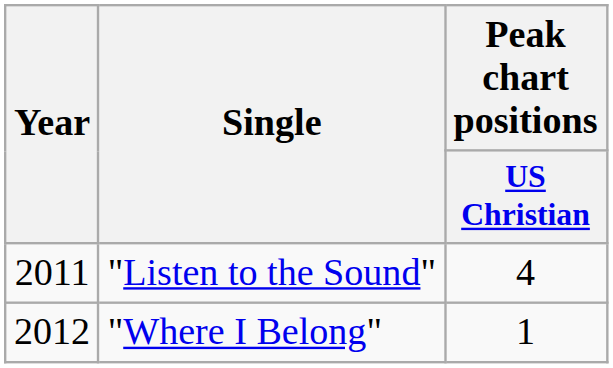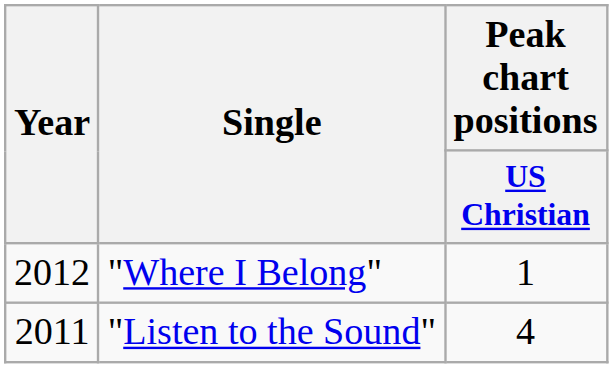 <table class="wikitable" style="text-align:center;">
 <tr>
 <th rowspan="2">Year</th>
 <th rowspan="2">Single</th>
 <th>Peak chart positions</th>
 </tr>
 <tr style="font-size:smaller;">
 <th width=40><a href='#'>US Christian</a></th>
 </tr>
 <tr>
+<td>2012</td>
+<td align="left">"<a href='#'>Where I Belong</a>"</td>
+<td>1</td>
+</tr>
+<tr>
 <td>2011</td>
 <td align="left">"<a href='#'>Listen to the Sound</a>"</td>
 <td>4</td>
 </tr>
-<tr>
-<td>2012</td>
-<td align="left">"<a href='#'>Where I Belong</a>"</td>
-<td>1</td>
-</tr>
 </table>
